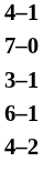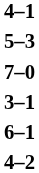 <table style="font-size:90%; margin: 0 auto;">
 <tr>
 <td align="right"><strong></strong></td>
 <td align="center"><strong>4–1</strong></td>
+<td><strong></strong></td>
+</tr>
+<tr>
+<td align="right"><strong></strong></td>
+<td align="center"><strong>5–3</strong></td>
 <td><strong></strong></td>
 </tr>
 <tr>
 <td align="right"><strong></strong></td>
 <td align="center"><strong>7–0</strong></td>
 <td><strong></strong></td>
 </tr>
 <tr>
 <td align="right"><strong></strong></td>
 <td align="center"><strong>3–1</strong></td>
 <td><strong></strong></td>
 </tr>
 <tr>
 <td align="right"><strong></strong></td>
 <td align="center"><strong>6–1</strong></td>
 <td><strong></strong></td>
 </tr>
 <tr>
 <td align="right"><strong></strong></td>
 <td align="center"><strong>4–2</strong></td>
 <td><strong></strong></td>
 </tr>
 </table>
